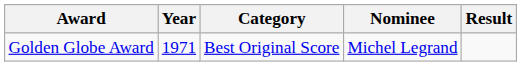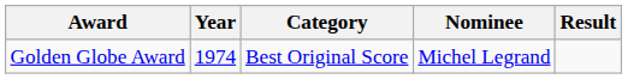 <table class="wikitable" style="font-size: 95%;">
 <tr bgcolor="#CCCCCC" align="center">
 <th>Award</th>
 <th>Year</th>
 <th>Category</th>
 <th>Nominee</th>
 <th>Result</th>
 </tr>
 <tr>
 <td><a href='#'>Golden Globe Award</a></td>
-<td><a href='#'>1971</a></td>
+<td><a href='#'>1974</a></td>
 <td><a href='#'>Best Original Score</a></td>
 <td><a href='#'>Michel Legrand</a></td>
 <td></td>
 </tr>
 </table>
